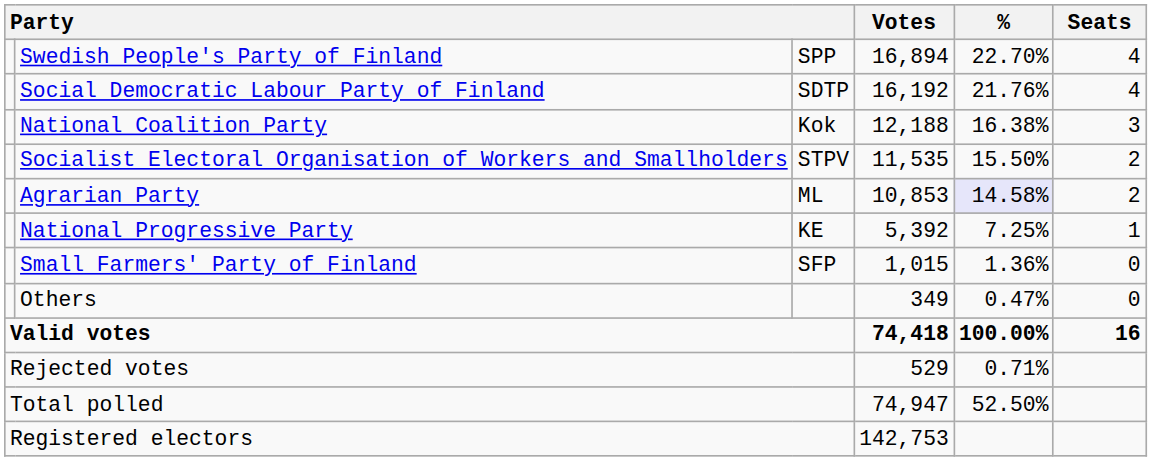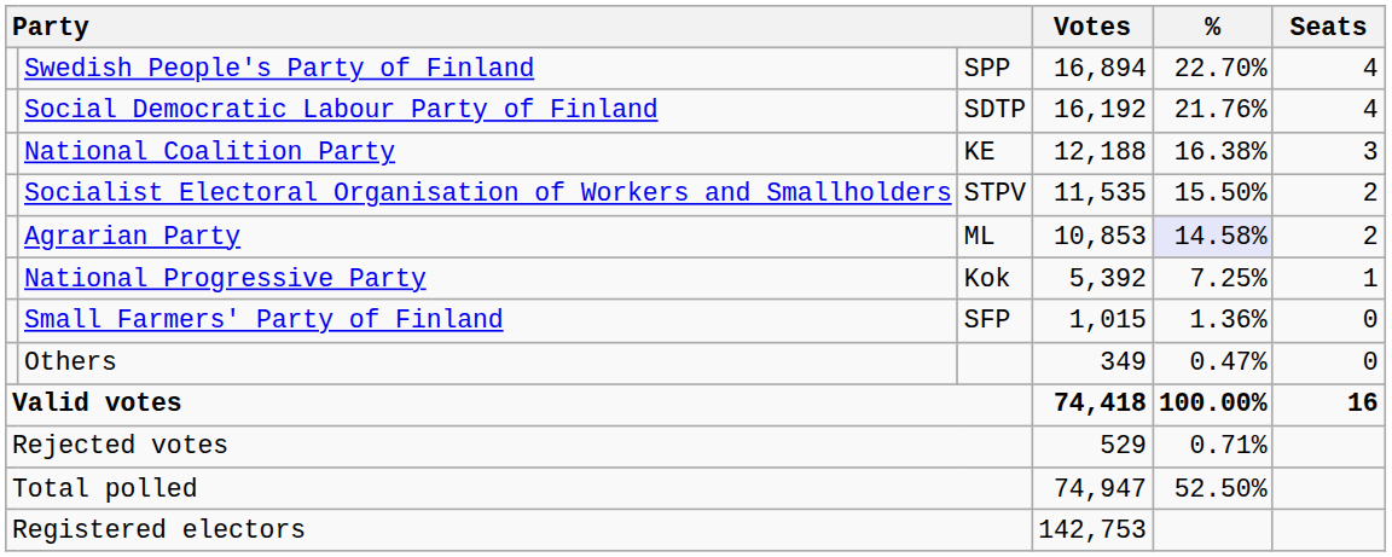 <table class="wikitable" border="1" style="text-align:right;">
 <tr>
 <th style="text-align:left;" colspan=3>Party</th>
 <th align=center width="50">Votes</th>
 <th align=center width="50">%</th>
 <th align=center width="50">Seats</th>
 </tr>
 <tr>
 <td></td>
 <td align=left><a href='#'>Swedish People's Party of Finland</a></td>
 <td align=left>SPP</td>
 <td>16,894</td>
 <td>22.70%</td>
 <td>4</td>
 </tr>
 <tr>
 <td></td>
 <td align=left style="white-space: nowrap;"><a href='#'>Social Democratic Labour Party of Finland</a></td>
 <td align=left>SDTP</td>
 <td>16,192</td>
 <td>21.76%</td>
 <td>4</td>
 </tr>
 <tr>
 <td></td>
 <td align=left><a href='#'>National Coalition Party</a></td>
-<td align=left>Kok</td>
+<td align=left>KE</td>
 <td>12,188</td>
 <td>16.38%</td>
 <td>3</td>
 </tr>
 <tr>
 <td></td>
 <td align=left><a href='#'>Socialist Electoral Organisation of Workers and Smallholders</a></td>
 <td align=left>STPV</td>
 <td>11,535</td>
 <td>15.50%</td>
 <td>2</td>
 </tr>
 <tr>
 <td></td>
 <td align=left><a href='#'>Agrarian Party</a></td>
 <td align=left>ML</td>
 <td>10,853</td>
 <td style="background: lavender;">14.58%</td>
 <td>2</td>
 </tr>
 <tr>
 <td></td>
 <td align=left><a href='#'>National Progressive Party</a></td>
-<td align=left>KE</td>
+<td align=left>Kok</td>
 <td>5,392</td>
 <td>7.25%</td>
 <td>1</td>
 </tr>
 <tr>
 <td></td>
 <td align=left><a href='#'>Small Farmers' Party of Finland</a></td>
 <td align=left>SFP</td>
 <td>1,015</td>
 <td>1.36%</td>
 <td>0</td>
 </tr>
 <tr>
 <td></td>
 <td align=left>Others</td>
 <td align=left></td>
 <td>349</td>
 <td>0.47%</td>
 <td>0</td>
 </tr>
 <tr style="font-weight:bold">
 <td align=left colspan=3>Valid votes</td>
 <td>74,418</td>
 <td>100.00%</td>
 <td>16</td>
 </tr>
 <tr>
 <td align=left colspan=3>Rejected votes</td>
 <td>529</td>
 <td>0.71%</td>
 <td></td>
 </tr>
 <tr>
 <td align=left colspan=3>Total polled</td>
 <td>74,947</td>
 <td>52.50%</td>
 <td></td>
 </tr>
 <tr>
 <td align=left colspan=3>Registered electors</td>
 <td>142,753</td>
 <td></td>
 <td></td>
 </tr>
 </table>
